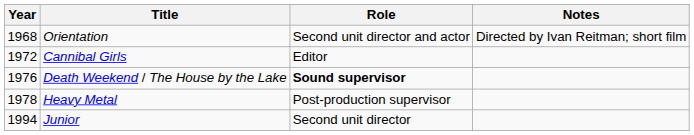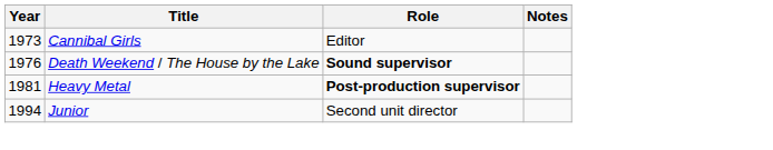 <table class="wikitable sortable">
 <tr>
 <th>Year</th>
 <th>Title</th>
 <th>Role</th>
 <th>Notes</th>
 </tr>
 <tr>
-<td>1968</td>
-<td><em>Orientation</em></td>
-<td>Second unit director and actor</td>
-<td>Directed by Ivan Reitman; short film</td>
-</tr>
-<tr>
-<td>1972</td>
+<td>1973</td>
 <td><em><a href='#'>Cannibal Girls</a></em></td>
 <td>Editor</td>
 <td></td>
 </tr>
 <tr>
 <td>1976</td>
 <td><em><a href='#'>Death Weekend</a></em> / <em>The House by the Lake</em></td>
 <td><strong>Sound supervisor</strong></td>
 <td></td>
 </tr>
 <tr>
-<td>1978</td>
+<td>1981</td>
 <td><em><a href='#'>Heavy Metal</a></em></td>
-<td>Post-production supervisor</td>
+<td><strong>Post-production supervisor</strong></td>
 <td></td>
 </tr>
 <tr>
 <td>1994</td>
 <td><em><a href='#'>Junior</a></em></td>
 <td>Second unit director</td>
 <td></td>
 </tr>
 </table>
